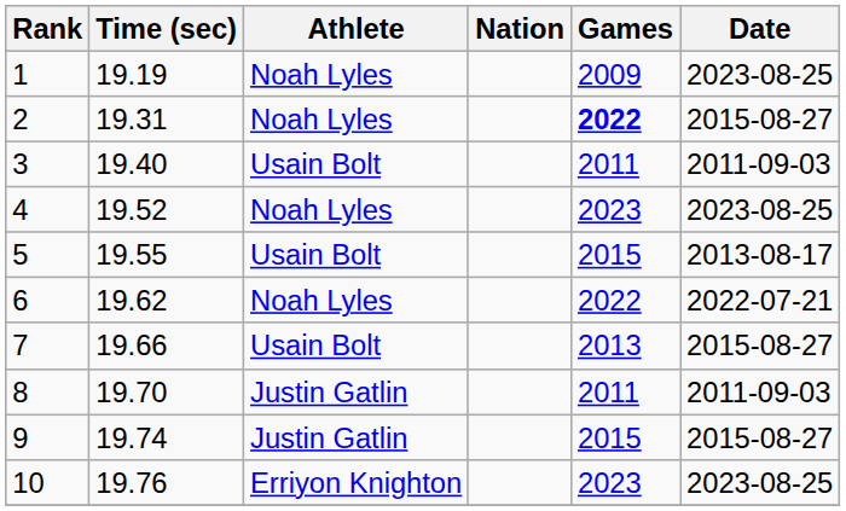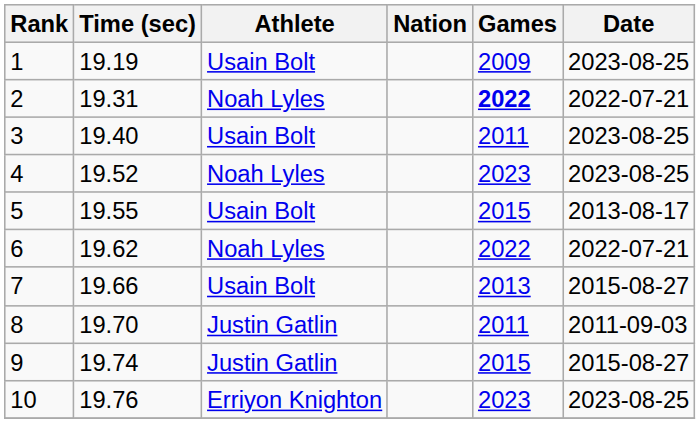 <table class=wikitable style="font-size:95%">
 <tr>
 <th>Rank</th>
 <th>Time (sec)</th>
 <th>Athlete</th>
 <th>Nation</th>
 <th>Games</th>
 <th>Date</th>
 </tr>
 <tr>
 <td>1</td>
 <td>19.19</td>
-<td><a href='#'>Noah Lyles</a></td>
+<td><a href='#'>Usain Bolt</a></td>
 <td></td>
 <td><a href='#'>2009</a></td>
 <td>2023-08-25</td>
 </tr>
 <tr>
 <td>2</td>
 <td>19.31</td>
 <td><a href='#'>Noah Lyles</a></td>
 <td></td>
 <td><strong><a href='#'>2022</a></strong></td>
-<td>2015-08-27</td>
+<td>2022-07-21</td>
 </tr>
 <tr>
 <td>3</td>
 <td>19.40</td>
 <td><a href='#'>Usain Bolt</a></td>
 <td></td>
 <td><a href='#'>2011</a></td>
-<td>2011-09-03</td>
+<td>2023-08-25</td>
 </tr>
 <tr>
 <td>4</td>
 <td>19.52</td>
 <td><a href='#'>Noah Lyles</a></td>
 <td></td>
 <td><a href='#'>2023</a></td>
 <td>2023-08-25</td>
 </tr>
 <tr>
 <td>5</td>
 <td>19.55</td>
 <td><a href='#'>Usain Bolt</a></td>
 <td></td>
 <td><a href='#'>2015</a></td>
 <td>2013-08-17</td>
 </tr>
 <tr>
 <td>6</td>
 <td>19.62</td>
 <td><a href='#'>Noah Lyles</a></td>
 <td></td>
 <td><a href='#'>2022</a></td>
 <td>2022-07-21</td>
 </tr>
 <tr>
 <td>7</td>
 <td>19.66</td>
 <td><a href='#'>Usain Bolt</a></td>
 <td></td>
 <td><a href='#'>2013</a></td>
 <td>2015-08-27</td>
 </tr>
 <tr>
 <td>8</td>
 <td>19.70</td>
 <td><a href='#'>Justin Gatlin</a></td>
 <td></td>
 <td><a href='#'>2011</a></td>
 <td>2011-09-03</td>
 </tr>
 <tr>
 <td>9</td>
 <td>19.74</td>
 <td><a href='#'>Justin Gatlin</a></td>
 <td></td>
 <td><a href='#'>2015</a></td>
 <td>2015-08-27</td>
 </tr>
 <tr>
 <td>10</td>
 <td>19.76</td>
 <td><a href='#'>Erriyon Knighton</a></td>
 <td></td>
 <td><a href='#'>2023</a></td>
 <td>2023-08-25</td>
 </tr>
 <tr>
 </tr>
 </table>
